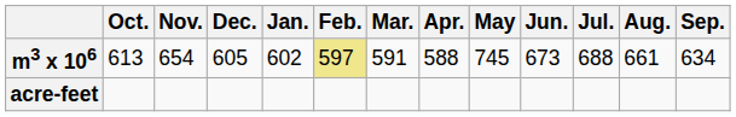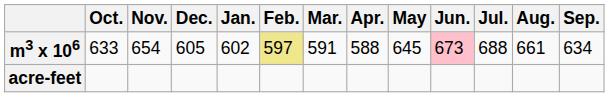 <table class="wikitable">
 <tr>
 <th></th>
 <th>Oct.</th>
 <th>Nov.</th>
 <th>Dec.</th>
 <th>Jan.</th>
 <th>Feb.</th>
 <th>Mar.</th>
 <th>Apr.</th>
 <th>May</th>
 <th>Jun.</th>
 <th>Jul.</th>
 <th>Aug.</th>
 <th>Sep.</th>
 </tr>
 <tr>
 <th scope="row">m<sup>3</sup> x 10<sup>6</sup></th>
-<td>613</td>
+<td>633</td>
 <td>654</td>
 <td>605</td>
 <td>602</td>
 <td style="background: khaki;">597</td>
 <td>591</td>
 <td>588</td>
-<td>745</td>
-<td>673</td>
+<td>645</td>
+<td style="background: pink;">673</td>
 <td>688</td>
 <td>661</td>
 <td>634</td>
 </tr>
 <tr>
 <th scope="row">acre-feet</th>
 <td></td>
 <td></td>
 <td></td>
 <td></td>
 <td></td>
 <td></td>
 <td></td>
 <td></td>
 <td></td>
 <td></td>
 <td></td>
 <td></td>
 </tr>
 </table>
